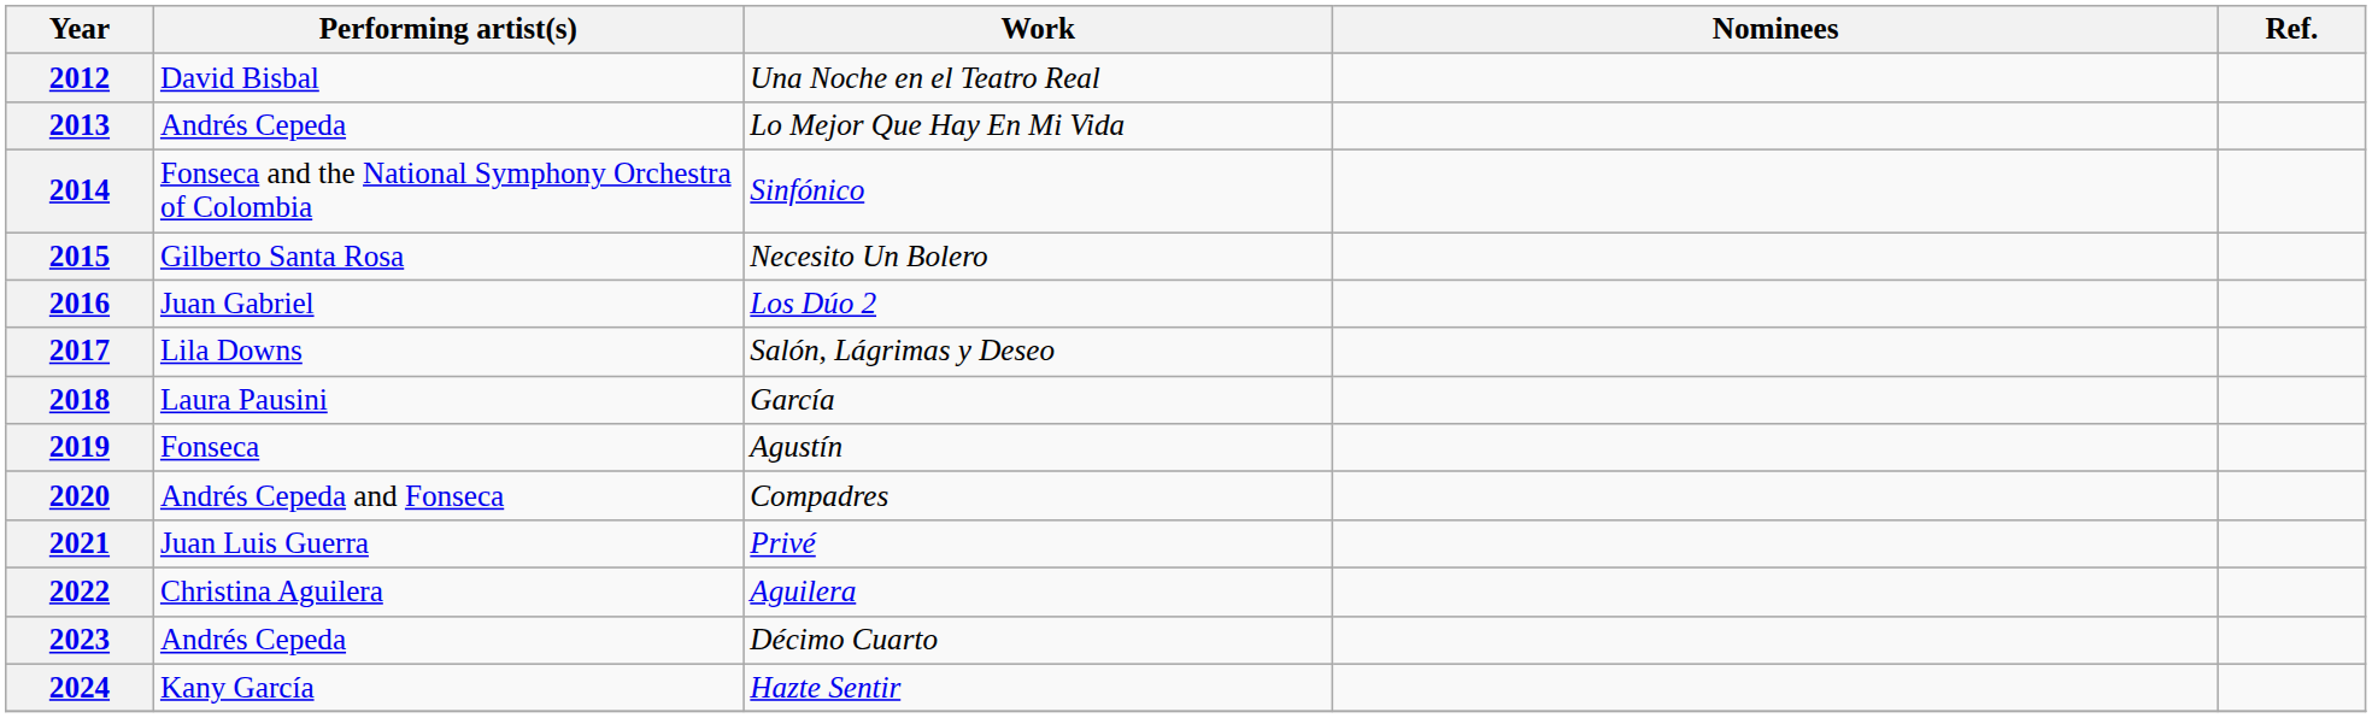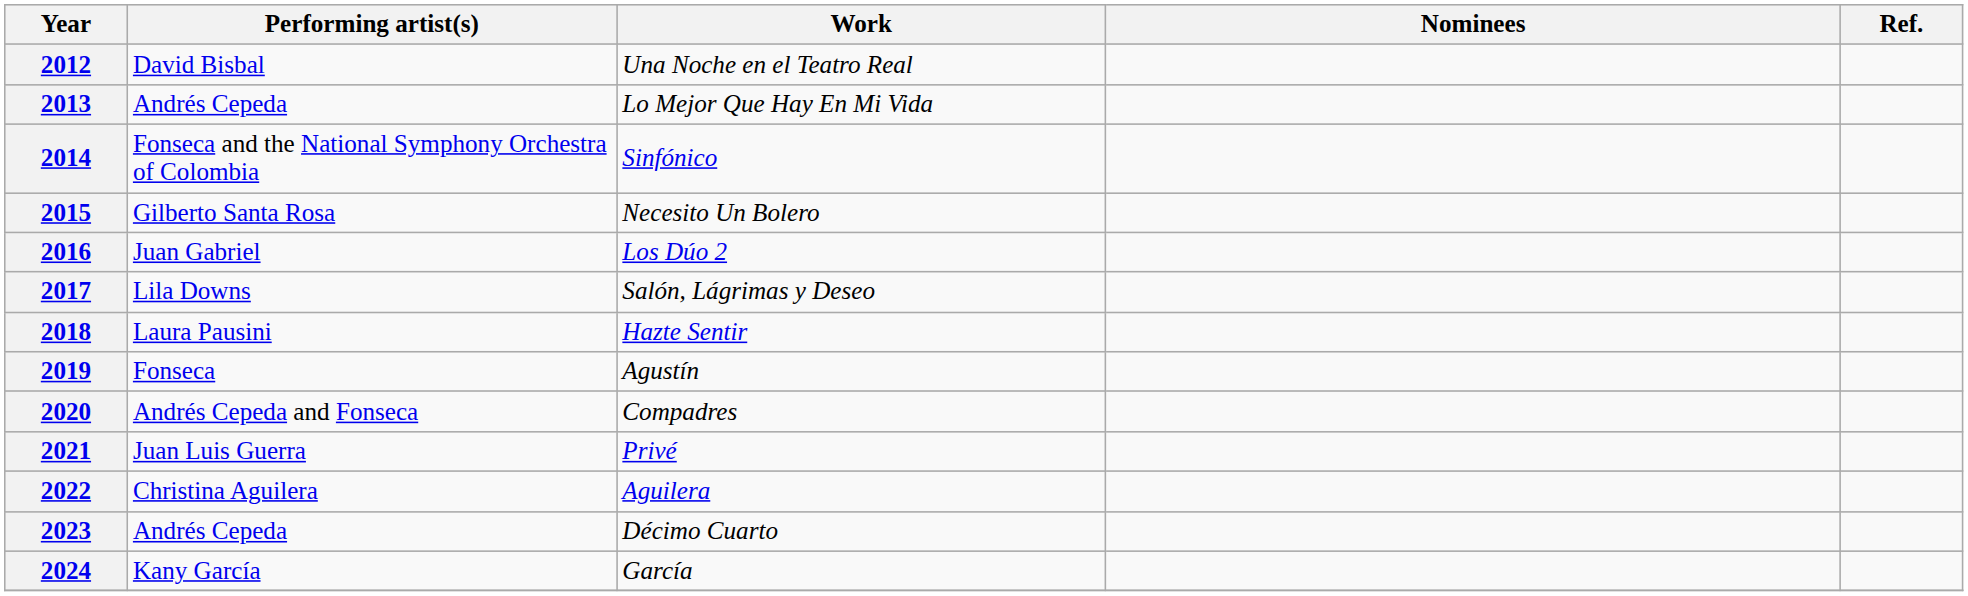 <table class="wikitable plainrowheaders sortable">
 <tr>
 <th scope="col" width="5%">Year</th>
 <th scope="col" width="20%">Performing artist(s)</th>
 <th scope="col" width="20%">Work</th>
 <th scope="col" class="unsortable" width="30%">Nominees</th>
 <th scope="col" class="unsortable" width="5%">Ref.</th>
 </tr>
 <tr>
 <th style="text-align:center;" scope="row"><a href='#'><strong>2012</strong></a></th>
 <td scope="row"><a href='#'>David Bisbal</a></td>
 <td scope="row"><em>Una Noche en el Teatro Real</em></td>
 <td></td>
 <td></td>
 </tr>
 <tr>
 <th style="text-align:center;" scope="row"><a href='#'><strong>2013</strong></a></th>
 <td scope="row"><a href='#'>Andrés Cepeda</a></td>
 <td scope="row"><em>Lo Mejor Que Hay En Mi Vida</em></td>
 <td></td>
 <td></td>
 </tr>
 <tr>
 <th style="text-align:center;" scope="row"><a href='#'><strong>2014</strong></a></th>
 <td scope="row"><a href='#'>Fonseca</a> and the <a href='#'>National Symphony Orchestra of Colombia</a></td>
 <td scope="row"><em><a href='#'>Sinfónico</a></em></td>
 <td></td>
 <td></td>
 </tr>
 <tr>
 <th style="text-align:center;" scope="row"><a href='#'><strong>2015</strong></a></th>
 <td scope="row"><a href='#'>Gilberto Santa Rosa</a></td>
 <td scope="row"><em>Necesito Un Bolero</em></td>
 <td></td>
 <td></td>
 </tr>
 <tr>
 <th style="text-align:center;" scope="row"><a href='#'><strong>2016</strong></a></th>
 <td scope="row"><a href='#'>Juan Gabriel</a></td>
 <td scope="row"><em><a href='#'>Los Dúo 2</a></em></td>
 <td></td>
 <td></td>
 </tr>
 <tr>
 <th style="text-align:center;" scope="row"><a href='#'><strong>2017</strong></a></th>
 <td scope="row"><a href='#'>Lila Downs</a></td>
 <td scope="row"><em>Salón, Lágrimas y Deseo</em></td>
 <td></td>
 <td></td>
 </tr>
 <tr>
 <th style="text-align:center;" scope="row"><a href='#'><strong>2018</strong></a></th>
 <td scope="row"><a href='#'>Laura Pausini</a></td>
-<td><em>García</em></td>
+<td scope="row"><em><a href='#'>Hazte Sentir</a></em></td>
 <td></td>
 <td></td>
 </tr>
 <tr>
 <th style="text-align:center;" scope="row"><a href='#'><strong>2019</strong></a></th>
 <td scope="row"><a href='#'>Fonseca</a></td>
 <td scope="row"><em>Agustín</em></td>
 <td></td>
 <td></td>
 </tr>
 <tr>
 <th style="text-align:center;" scope="row"><a href='#'><strong>2020</strong></a></th>
 <td><a href='#'>Andrés Cepeda</a> and <a href='#'>Fonseca</a></td>
 <td><em>Compadres</em></td>
 <td></td>
 <td></td>
 </tr>
 <tr>
 <th style="text-align:center;" scope="row"><a href='#'><strong>2021</strong></a></th>
 <td><a href='#'>Juan Luis Guerra</a></td>
 <td><em><a href='#'>Privé</a></em></td>
 <td></td>
 <td></td>
 </tr>
 <tr>
 <th style="text-align:center;" scope="row"><a href='#'><strong>2022</strong></a></th>
 <td><a href='#'>Christina Aguilera</a></td>
 <td><em><a href='#'>Aguilera</a></em></td>
 <td></td>
 <td style="text-align:center;"></td>
 </tr>
 <tr>
 <th style="text-align:center;" scope="row"><a href='#'><strong>2023</strong></a></th>
 <td><a href='#'>Andrés Cepeda</a></td>
 <td><em>Décimo Cuarto</em></td>
 <td></td>
 <td style="text-align:center;"></td>
 </tr>
 <tr>
 <th style="text-align:center;" scope="row"><a href='#'><strong>2024</strong></a></th>
 <td><a href='#'>Kany García</a></td>
-<td scope="row"><em><a href='#'>Hazte Sentir</a></em></td>
+<td><em>García</em></td>
 <td></td>
 <td align="center"></td>
 </tr>
 <tr>
 </tr>
 </table>
